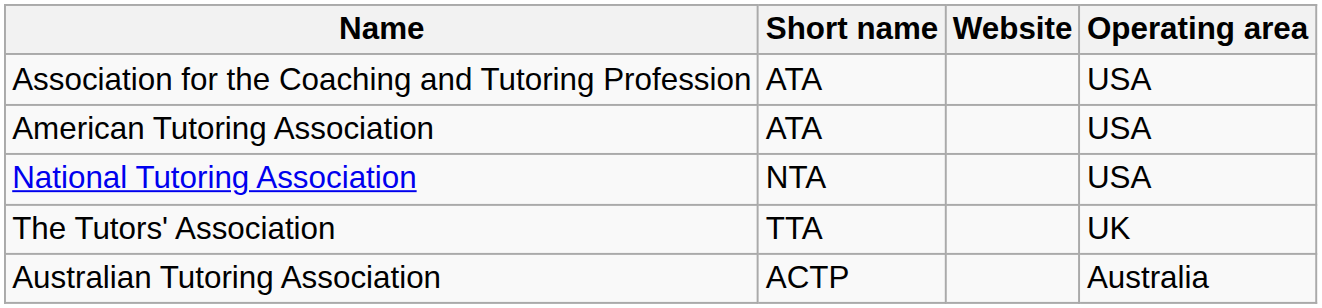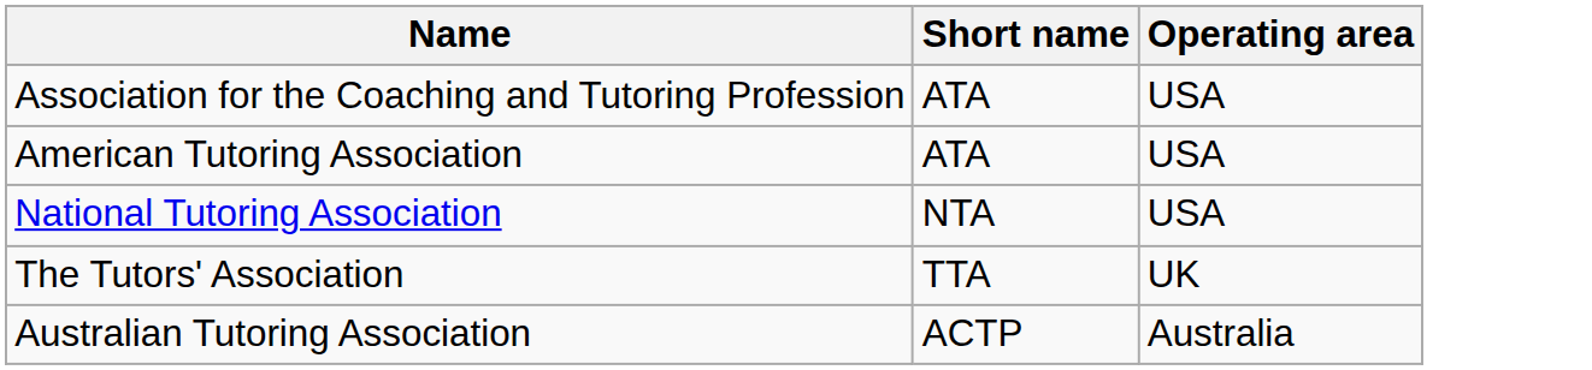 <table class="wikitable">
 <tr>
 <th>Name</th>
 <th>Short name</th>
-<th>Website</th>
 <th>Operating area </th>
 </tr>
 <tr>
 <td>Association for the Coaching and Tutoring Profession</td>
 <td>ATA</td>
-<td></td>
 <td>USA</td>
 </tr>
 <tr>
 <td>American Tutoring Association</td>
 <td>ATA</td>
-<td></td>
 <td>USA</td>
 </tr>
 <tr>
 <td><a href='#'>National Tutoring Association</a></td>
 <td>NTA</td>
-<td></td>
 <td>USA</td>
 </tr>
 <tr>
 <td>The Tutors' Association</td>
 <td>TTA</td>
-<td></td>
 <td>UK</td>
 </tr>
 <tr>
 <td>Australian Tutoring Association</td>
 <td>ACTP</td>
-<td></td>
 <td>Australia</td>
 </tr>
 </table>
